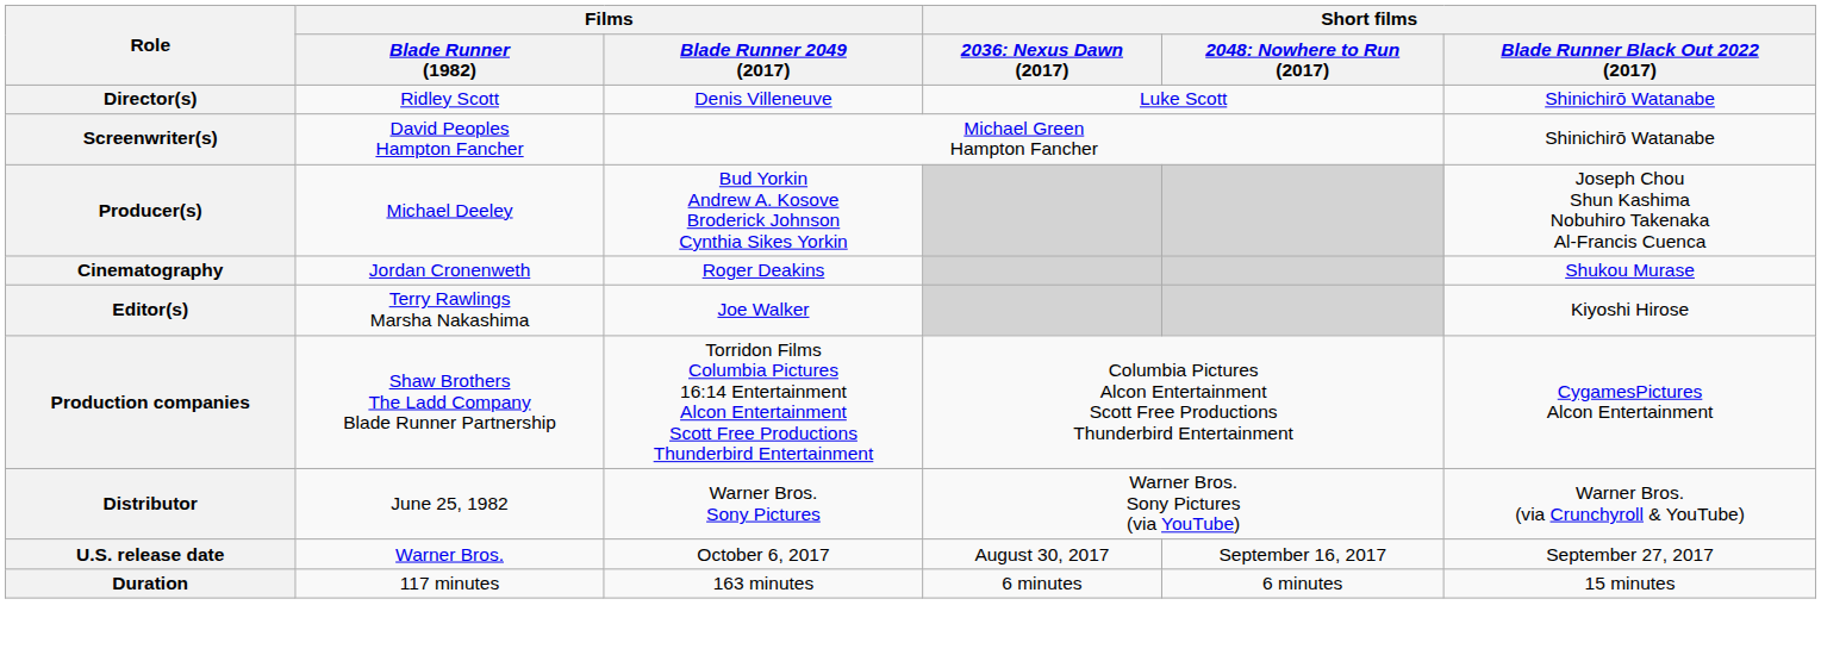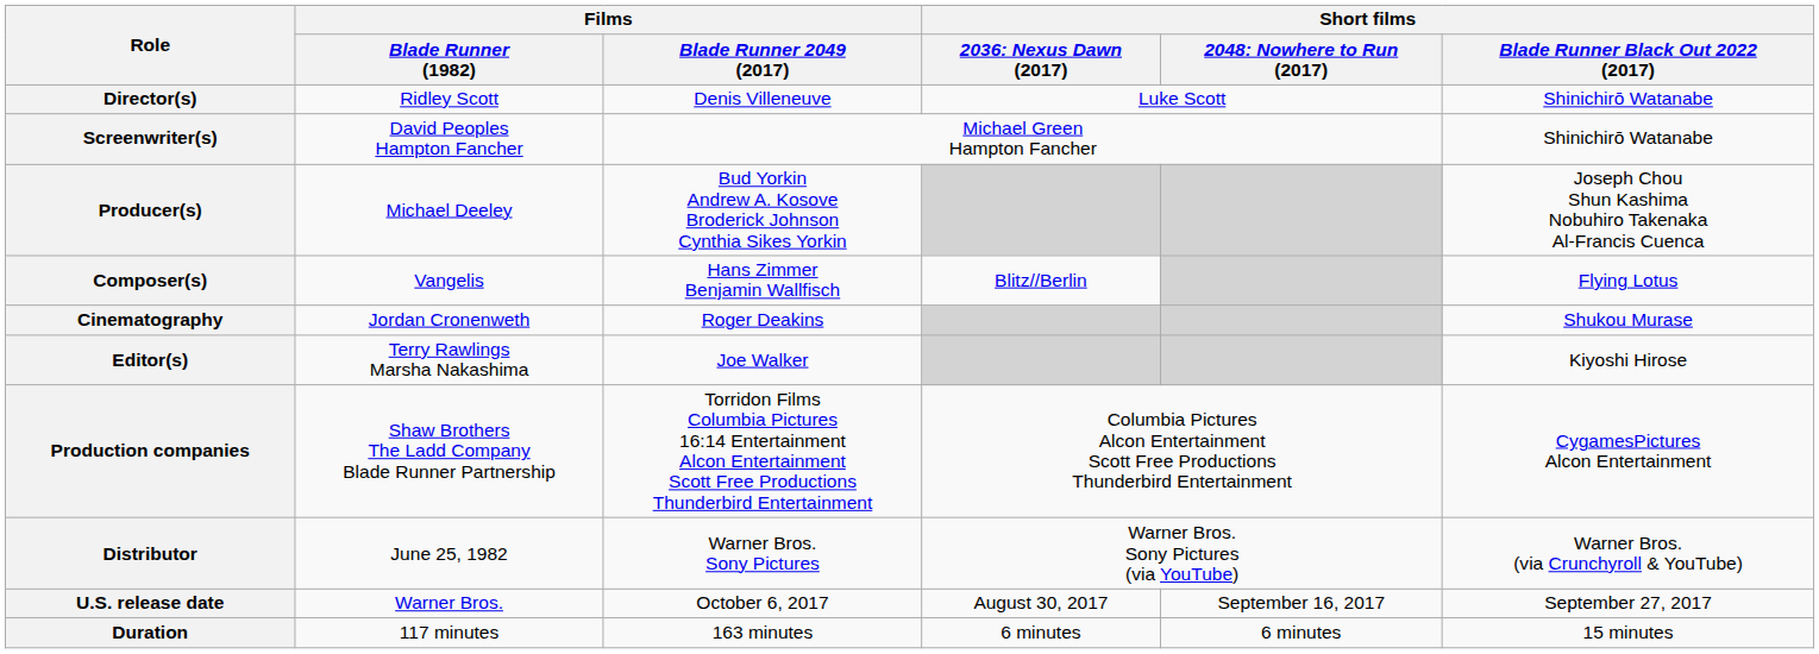 <table class="wikitable" style="text-align:center; width:99%;">
 <tr fe>
 <th rowspan="2">Role</th>
 <th colspan="2">Films</th>
 <th colspan="3">Short films</th>
 </tr>
 <tr>
 <th><em><a href='#'>Blade Runner</a></em><br>(1982)</th>
 <th><em><a href='#'>Blade Runner 2049</a></em><br>(2017)</th>
 <th><em><a href='#'>2036: Nexus Dawn</a></em><br>(2017)</th>
 <th><em><a href='#'>2048: Nowhere to Run</a></em><br>(2017)</th>
 <th><em><a href='#'>Blade Runner Black Out 2022</a></em><br>(2017)</th>
 </tr>
 <tr>
 <th>Director(s)</th>
 <td><a href='#'>Ridley Scott</a></td>
 <td><a href='#'>Denis Villeneuve</a></td>
 <td colspan="2"><a href='#'>Luke Scott</a></td>
 <td><a href='#'>Shinichirō Watanabe</a></td>
 </tr>
 <tr>
 <th>Screenwriter(s)</th>
 <td><a href='#'>David Peoples</a><br><a href='#'>Hampton Fancher</a></td>
 <td colspan="3"><a href='#'>Michael Green</a><br>Hampton Fancher</td>
 <td>Shinichirō Watanabe</td>
 </tr>
 <tr>
 <th>Producer(s)</th>
 <td><a href='#'>Michael Deeley</a></td>
 <td><a href='#'>Bud Yorkin</a><br><a href='#'>Andrew A. Kosove</a><br><a href='#'>Broderick Johnson</a><br><a href='#'>Cynthia Sikes Yorkin</a></td>
 <td style="background:lightgrey;"></td>
 <td style="background:lightgrey;"></td>
 <td>Joseph Chou<br>Shun Kashima<br>Nobuhiro Takenaka<br>Al-Francis Cuenca</td>
+</tr>
+<tr>
+<th>Composer(s)</th>
+<td><a href='#'>Vangelis</a></td>
+<td><a href='#'>Hans Zimmer</a><br><a href='#'>Benjamin Wallfisch</a></td>
+<td><a href='#'>Blitz//Berlin</a></td>
+<td style="background:lightgrey;"></td>
+<td><a href='#'>Flying Lotus</a></td>
 </tr>
 <tr>
 <th>Cinematography</th>
 <td><a href='#'>Jordan Cronenweth</a></td>
 <td><a href='#'>Roger Deakins</a></td>
 <td style="background:lightgrey;"></td>
 <td style="background:lightgrey;"></td>
 <td><a href='#'>Shukou Murase</a></td>
 </tr>
 <tr>
 <th>Editor(s)</th>
 <td><a href='#'>Terry Rawlings</a><br>Marsha Nakashima</td>
 <td><a href='#'>Joe Walker</a></td>
 <td style="background:lightgrey;"></td>
 <td style="background:lightgrey;"></td>
 <td>Kiyoshi Hirose</td>
 </tr>
 <tr>
 <th>Production companies</th>
 <td><a href='#'>Shaw Brothers</a><br><a href='#'>The Ladd Company</a><br>Blade Runner Partnership</td>
 <td>Torridon Films<br><a href='#'>Columbia Pictures</a><br>16:14 Entertainment<br><a href='#'>Alcon Entertainment</a><br><a href='#'>Scott Free Productions</a><br><a href='#'>Thunderbird Entertainment</a></td>
 <td colspan="2">Columbia Pictures<br>Alcon Entertainment<br>Scott Free Productions<br>Thunderbird Entertainment</td>
 <td><a href='#'>CygamesPictures</a><br>Alcon Entertainment</td>
 </tr>
 <tr>
 <th>Distributor</th>
 <td>June 25, 1982</td>
 <td>Warner Bros.<br><a href='#'>Sony Pictures</a></td>
 <td colspan="2">Warner Bros.<br>Sony Pictures<br>(via <a href='#'>YouTube</a>)</td>
 <td>Warner Bros.<br>(via <a href='#'>Crunchyroll</a> & YouTube)</td>
 </tr>
 <tr>
 <th>U.S. release date</th>
 <td><a href='#'>Warner Bros.</a></td>
 <td>October 6, 2017</td>
 <td>August 30, 2017</td>
 <td>September 16, 2017</td>
 <td>September 27, 2017</td>
 </tr>
 <tr>
 <th>Duration</th>
 <td>117 minutes</td>
 <td>163 minutes</td>
 <td>6 minutes</td>
 <td>6 minutes</td>
 <td>15 minutes</td>
 </tr>
 </table>
